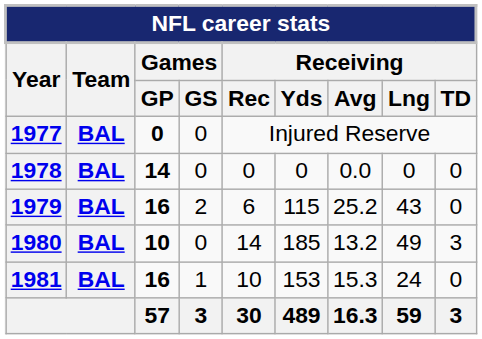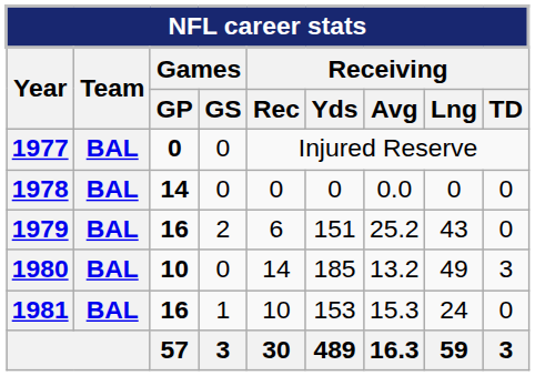 <table class=wikitable style="text-align:center;">
 <tr>
 <th colspan="10" style="background: #182770; border: 2px solid silver; color:white;">NFL career stats</th>
 </tr>
 <tr>
 <th rowspan="2">Year</th>
 <th rowspan="2">Team</th>
 <th colspan="2">Games</th>
 <th colspan="5">Receiving</th>
 </tr>
 <tr>
 <th>GP</th>
 <th>GS</th>
 <th>Rec</th>
 <th>Yds</th>
 <th>Avg</th>
 <th>Lng</th>
 <th>TD</th>
 </tr>
 <tr>
 <th><a href='#'>1977</a></th>
 <th><a href='#'>BAL</a></th>
 <td><strong>0</strong></td>
 <td>0</td>
 <td colspan="5">Injured Reserve</td>
 </tr>
 <tr>
 <th><a href='#'>1978</a></th>
 <th><a href='#'>BAL</a></th>
 <td><strong>14</strong></td>
 <td>0</td>
 <td>0</td>
 <td>0</td>
 <td>0.0</td>
 <td>0</td>
 <td>0</td>
 </tr>
 <tr>
 <th><a href='#'>1979</a></th>
 <th><a href='#'>BAL</a></th>
 <td><strong>16</strong></td>
 <td>2</td>
 <td>6</td>
-<td>115</td>
+<td>151</td>
 <td>25.2</td>
 <td>43</td>
 <td>0</td>
 </tr>
 <tr>
 <th><a href='#'>1980</a></th>
 <th><a href='#'>BAL</a></th>
 <td><strong>10</strong></td>
 <td>0</td>
 <td>14</td>
 <td>185</td>
 <td>13.2</td>
 <td>49</td>
 <td>3</td>
 </tr>
 <tr>
 <th><a href='#'>1981</a></th>
 <th><a href='#'>BAL</a></th>
 <td><strong>16</strong></td>
 <td>1</td>
 <td>10</td>
 <td>153</td>
 <td>15.3</td>
 <td>24</td>
 <td>0</td>
 </tr>
 <tr>
 <th colspan="2"></th>
 <th>57</th>
 <th>3</th>
 <th>30</th>
 <th>489</th>
 <th>16.3</th>
 <th>59</th>
 <th>3</th>
 </tr>
 </table>
